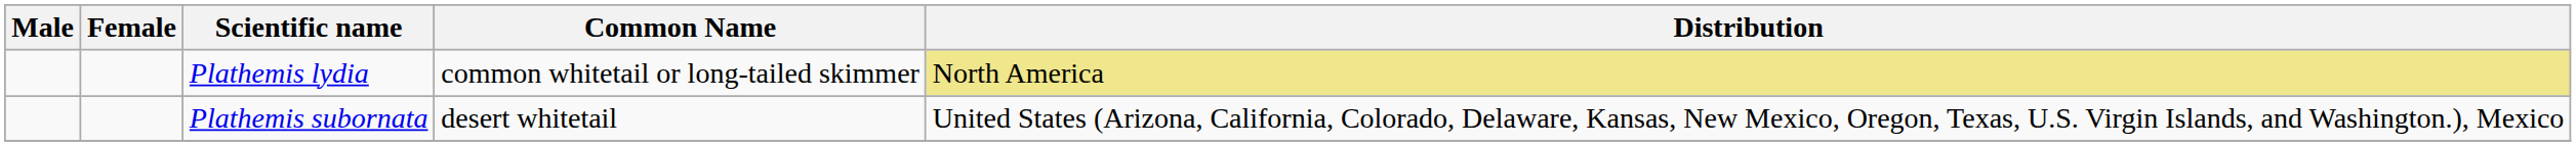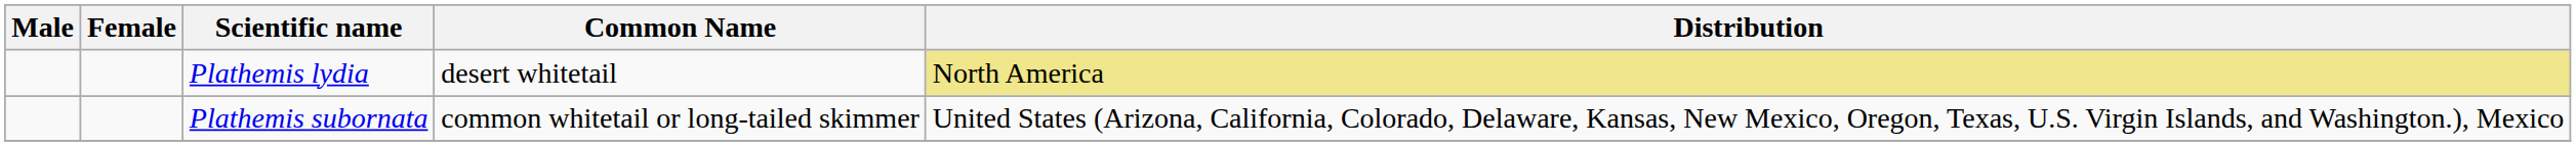 <table class="wikitable">
 <tr>
 <th>Male</th>
 <th>Female</th>
 <th>Scientific name</th>
 <th>Common Name</th>
 <th>Distribution</th>
 </tr>
 <tr>
 <td></td>
 <td></td>
 <td><em><a href='#'>Plathemis lydia</a></em> </td>
-<td>common whitetail or long-tailed skimmer</td>
+<td>desert whitetail</td>
 <td style="background: khaki;">North America</td>
 </tr>
 <tr>
 <td></td>
 <td></td>
 <td><em><a href='#'>Plathemis subornata</a></em> </td>
-<td>desert whitetail</td>
+<td>common whitetail or long-tailed skimmer</td>
 <td>United States (Arizona, California, Colorado, Delaware, Kansas, New Mexico, Oregon, Texas, U.S. Virgin Islands, and Washington.), Mexico</td>
 </tr>
 <tr>
 </tr>
 </table>
